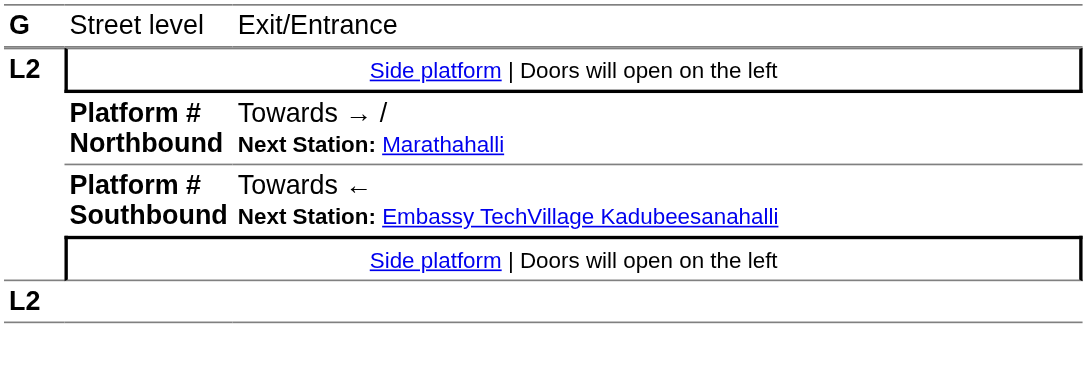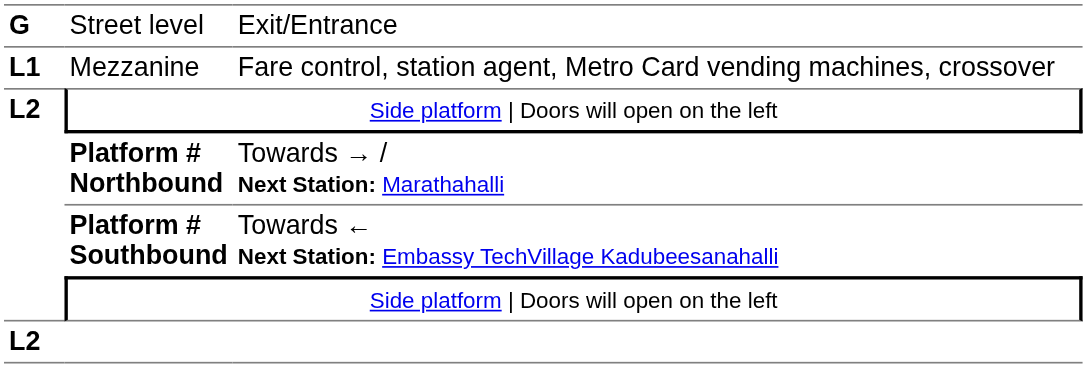 <table table border=0 cellspacing=0 cellpadding=3>
 <tr>
 <td style="border-bottom:solid 1px gray;border-top:solid 1px gray;" width=30 valign=top><strong>G</strong></td>
 <td style="border-top:solid 1px gray;border-bottom:solid 1px gray;" width=85 valign=top>Street level</td>
 <td style="border-top:solid 1px gray;border-bottom:solid 1px gray;" width=500 valign=top>Exit/Entrance</td>
+</tr>
+<tr>
+<td valign=top><strong>L1</strong></td>
+<td valign=top>Mezzanine</td>
+<td valign=top>Fare control, station agent, Metro Card vending machines, crossover<br></td>
 </tr>
 <tr>
 <td style="border-top:solid 1px gray;border-bottom:solid 1px gray;" width=30 rowspan=4 valign=top><strong>L2</strong></td>
 <td style="border-top:solid 1px gray;border-right:solid 2px black;border-left:solid 2px black;border-bottom:solid 2px black;text-align:center;" colspan=2><small><a href='#'>Side platform</a> | Doors will open on the left </small></td>
 </tr>
 <tr>
 <td style="border-bottom:solid 1px gray;" width=85><span><strong>Platform #</strong><br><strong>Northbound</strong></span></td>
 <td style="border-bottom:solid 1px gray;" width=500>Towards →  / <br><small><strong>Next Station:</strong> <a href='#'>Marathahalli</a></small></td>
 </tr>
 <tr>
 <td><span><strong>Platform #</strong><br><strong>Southbound</strong></span></td>
 <td>Towards ← <br><small><strong>Next Station:</strong> <a href='#'>Embassy TechVillage Kadubeesanahalli</a></small></td>
 </tr>
 <tr>
 <td style="border-top:solid 2px black;border-right:solid 2px black;border-left:solid 2px black;border-bottom:solid 1px gray;" colspan=2  align=center><small><a href='#'>Side platform</a> | Doors will open on the left </small></td>
 </tr>
 <tr>
 <td style="border-bottom:solid 1px gray;" width=30 rowspan=2 valign=top><strong>L2</strong></td>
 <td style="border-bottom:solid 1px gray;" width=85></td>
 <td style="border-bottom:solid 1px gray;" width=500></td>
 </tr>
 <tr>
 </tr>
 </table>
